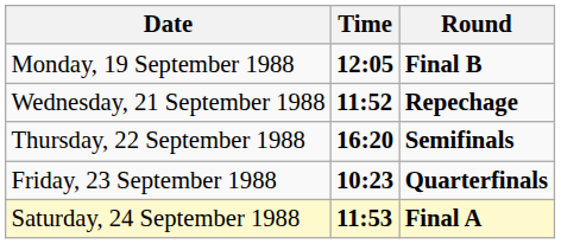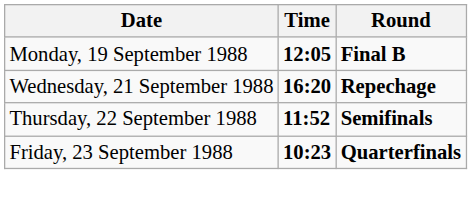 <table class="wikitable">
 <tr>
 <th>Date</th>
 <th>Time</th>
 <th>Round</th>
 </tr>
 <tr>
 <td>Monday, 19 September 1988</td>
 <td><strong>12:05</strong></td>
 <td><strong>Final B</strong></td>
 </tr>
 <tr>
 <td>Wednesday, 21 September 1988</td>
-<td><strong>11:52</strong></td>
+<td><strong>16:20</strong></td>
 <td><strong>Repechage</strong></td>
 </tr>
 <tr>
 <td>Thursday, 22 September 1988</td>
-<td><strong>16:20</strong></td>
+<td><strong>11:52</strong></td>
 <td><strong>Semifinals</strong></td>
 </tr>
 <tr>
 <td>Friday, 23 September 1988</td>
 <td><strong>10:23</strong></td>
 <td><strong>Quarterfinals</strong></td>
 </tr>
-<tr style=background:lemonchiffon>
-<td>Saturday, 24 September 1988</td>
-<td><strong>11:53</strong></td>
-<td><strong>Final A</strong></td>
-</tr>
 </table>
